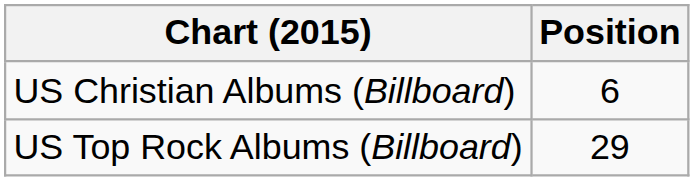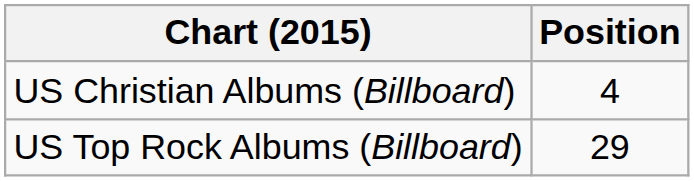 <table class="wikitable sortable">
 <tr>
 <th>Chart (2015)</th>
 <th>Position</th>
 </tr>
 <tr>
 <td>US Christian Albums (<em>Billboard</em>)</td>
-<td align="center">6</td>
+<td align="center">4</td>
 </tr>
 <tr>
 <td>US Top Rock Albums (<em>Billboard</em>)</td>
 <td align="center">29</td>
 </tr>
 </table>
